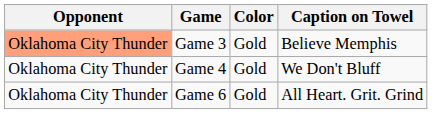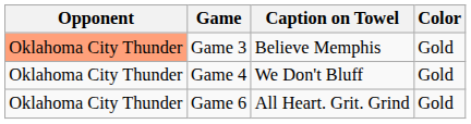 <table class="wikitable">
 <tr>
 <th>Opponent</th>
 <th>Game</th>
+<th>Caption on Towel</th>
 <th>Color</th>
-<th>Caption on Towel</th>
 </tr>
 <tr>
 <td style="background: lightsalmon;">Oklahoma City Thunder</td>
 <td>Game 3</td>
+<td>Believe Memphis</td>
 <td>Gold</td>
-<td>Believe Memphis</td>
 </tr>
 <tr>
 <td>Oklahoma City Thunder</td>
 <td>Game 4</td>
+<td>We Don't Bluff</td>
 <td>Gold</td>
-<td>We Don't Bluff</td>
 </tr>
 <tr>
 <td>Oklahoma City Thunder</td>
 <td>Game 6</td>
+<td>All Heart. Grit. Grind</td>
 <td>Gold</td>
-<td>All Heart. Grit. Grind</td>
 </tr>
 </table>
